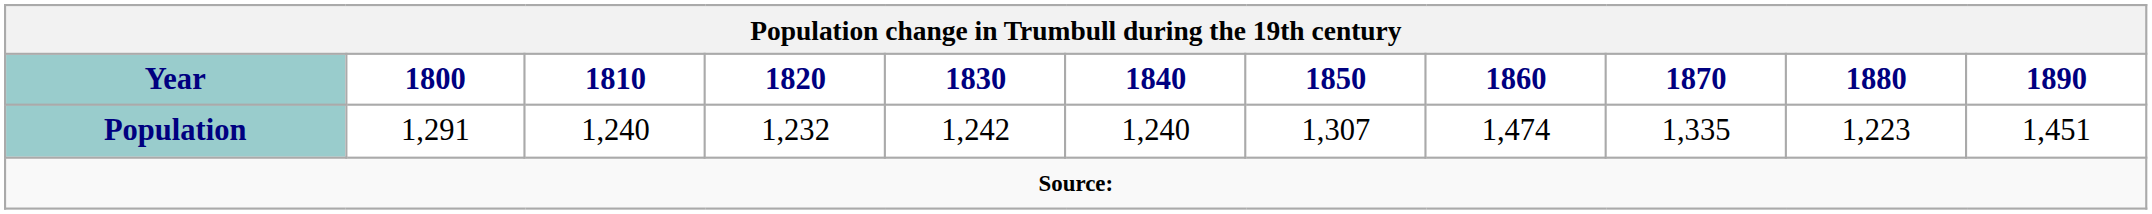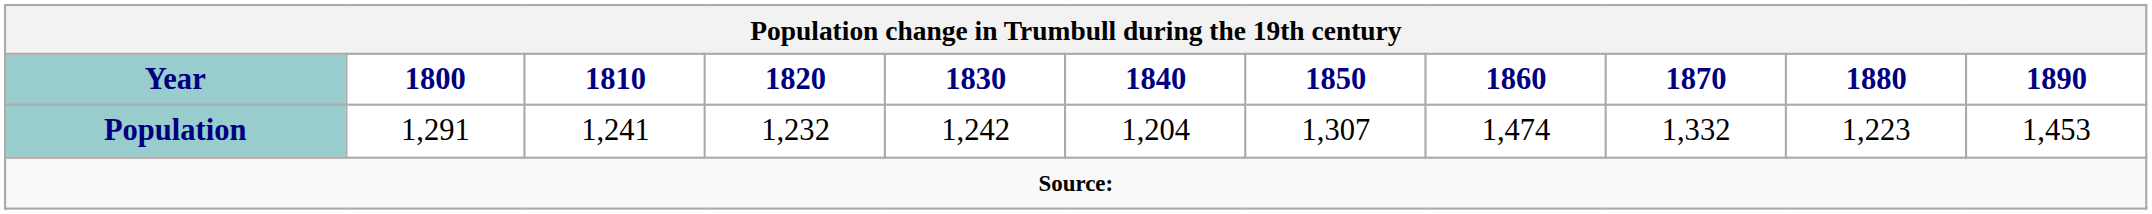 <table class="wikitable" style="font-size:90%; width:80%; border:0; text-align:center; line-height:120%;">
 <tr>
 <th colspan="11" style="text-align:center;font-size:90%;">Population change in Trumbull during the 19th century</th>
 </tr>
 <tr>
 <th style="background:#9cc; color:navy; height:17px;">Year</th>
 <th style="background:#fff; color:navy;">1800</th>
 <th style="background:#fff; color:navy;">1810</th>
 <th style="background:#fff; color:navy;">1820</th>
 <th style="background:#fff; color:navy;">1830</th>
 <th style="background:#fff; color:navy;">1840</th>
 <th style="background:#fff; color:navy;">1850</th>
 <th style="background:#fff; color:navy;">1860</th>
 <th style="background:#fff; color:navy;">1870</th>
 <th style="background:#fff; color:navy;">1880</th>
 <th style="background:#fff; color:navy;">1890</th>
 </tr>
 <tr style="text-align:center;">
 <th style="background:#9cc; color:navy; height:17px;">Population</th>
 <td style="background:#fff; color:black;">1,291</td>
-<td style="background:#fff; color:black;">1,240</td>
+<td style="background:#fff; color:black;">1,241</td>
 <td style="background:#fff; color:black;">1,232</td>
 <td style="background:#fff; color:black;">1,242</td>
-<td style="background:#fff; color:black;">1,240</td>
+<td style="background:#fff; color:black;">1,204</td>
 <td style="background:#fff; color:black;">1,307</td>
 <td style="background:#fff; color:black;">1,474</td>
-<td style="background:#fff; color:black;">1,335</td>
+<td style="background:#fff; color:black;">1,332</td>
 <td style="background:#fff; color:black;">1,223</td>
-<td style="background:#fff; color:black;">1,451</td>
+<td style="background:#fff; color:black;">1,453</td>
 </tr>
 <tr>
 <td colspan="11" style="text-align:center;font-size:90%;"><small><strong>Source:</strong></small></td>
 </tr>
 </table>
